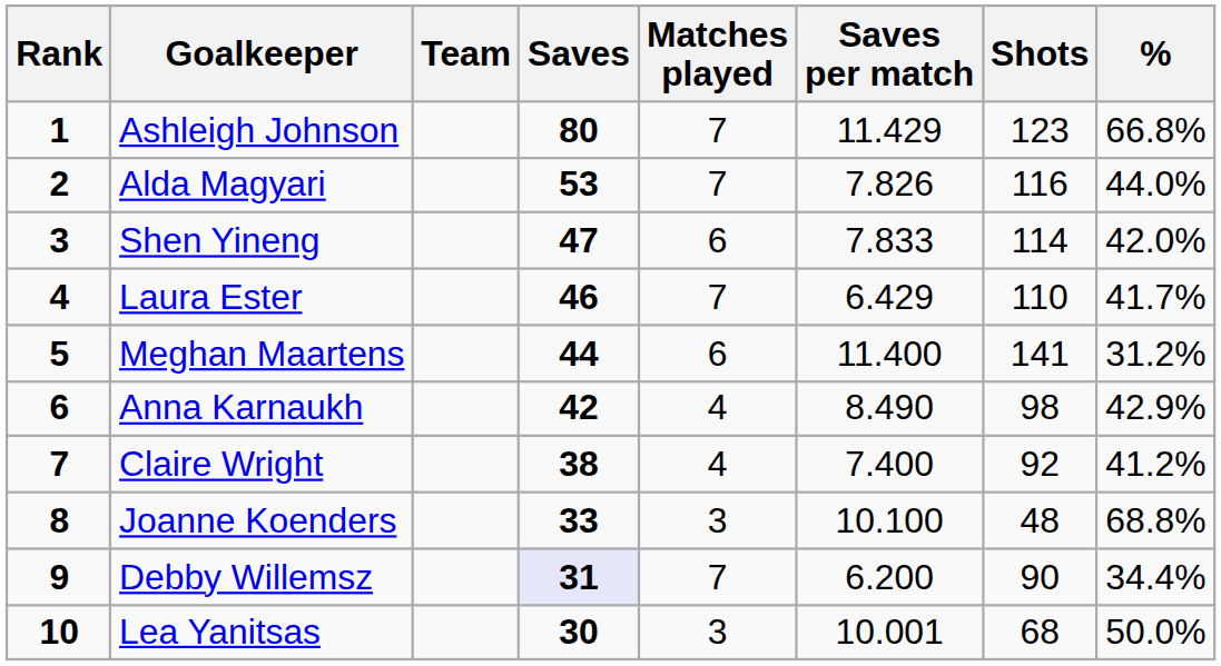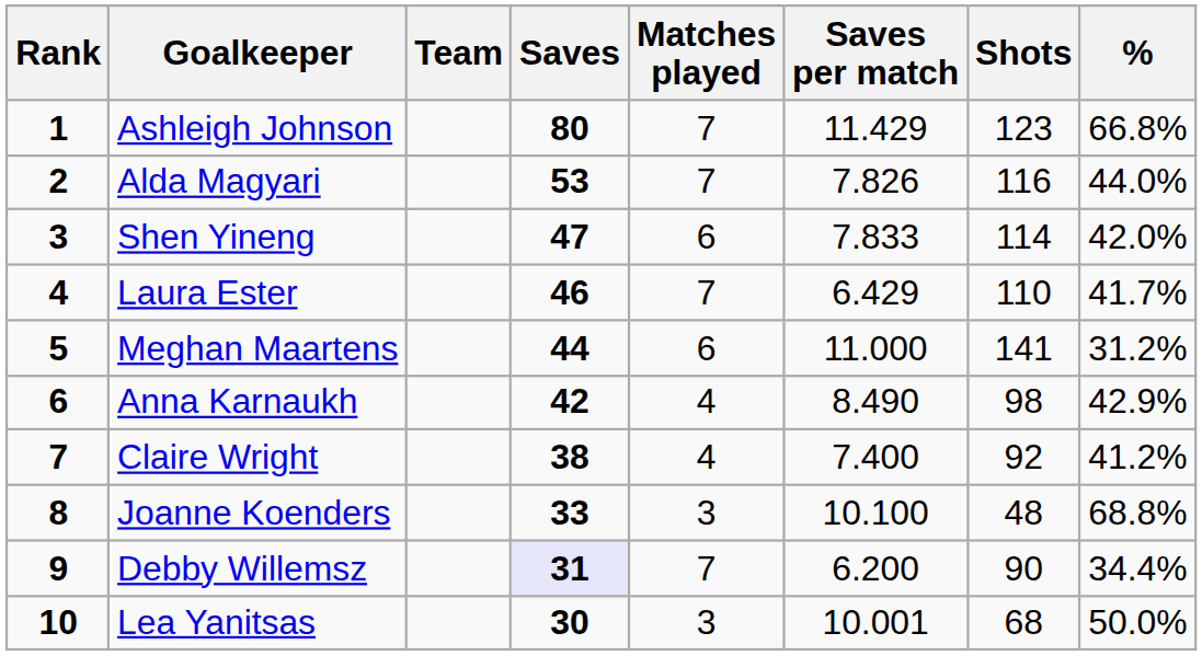 <table class="wikitable sortable" style="text-align: center; font-size: 90%; margin-left: 1em;">
 <tr>
 <th>Rank</th>
 <th>Goalkeeper</th>
 <th>Team</th>
 <th>Saves</th>
 <th>Matches<br>played</th>
 <th>Saves<br>per match</th>
 <th>Shots</th>
 <th>%</th>
 </tr>
 <tr>
 <td><strong>1</strong></td>
 <td style="text-align: left;" data-sort-value="Johnson, Ashleigh"><a href='#'>Ashleigh Johnson</a></td>
 <td style="text-align: left;"></td>
 <td><strong>80</strong></td>
 <td>7</td>
 <td>11.429</td>
 <td>123</td>
 <td>66.8%</td>
 </tr>
 <tr>
 <td><strong>2</strong></td>
 <td style="text-align: left;" data-sort-value="Magyari, Alda"><a href='#'>Alda Magyari</a></td>
 <td style="text-align: left;"></td>
 <td><strong>53</strong></td>
 <td>7</td>
 <td>7.826</td>
 <td>116</td>
 <td>44.0%</td>
 </tr>
 <tr>
 <td><strong>3</strong></td>
 <td style="text-align: left;" data-sort-value="Shen, Yineng"><a href='#'>Shen Yineng</a></td>
 <td style="text-align: left;"></td>
 <td><strong>47</strong></td>
 <td>6</td>
 <td>7.833</td>
 <td>114</td>
 <td>42.0%</td>
 </tr>
 <tr>
 <td><strong>4</strong></td>
 <td style="text-align: left;" data-sort-value="Ester, Laura"><a href='#'>Laura Ester</a></td>
 <td style="text-align: left;"></td>
 <td><strong>46</strong></td>
 <td>7</td>
 <td>6.429</td>
 <td>110</td>
 <td>41.7%</td>
 </tr>
 <tr>
 <td><strong>5</strong></td>
 <td style="text-align: left;" data-sort-value="Maartens, Meghan"><a href='#'>Meghan Maartens</a></td>
 <td style="text-align: left;"></td>
 <td><strong>44</strong></td>
 <td>6</td>
-<td>11.400</td>
+<td>11.000</td>
 <td>141</td>
 <td>31.2%</td>
 </tr>
 <tr>
 <td><strong>6</strong></td>
 <td style="text-align: left;" data-sort-value="Karnaukh, Anna"><a href='#'>Anna Karnaukh</a></td>
 <td style="text-align: left;"></td>
 <td><strong>42</strong></td>
 <td>4</td>
 <td>8.490</td>
 <td>98</td>
 <td>42.9%</td>
 </tr>
 <tr>
 <td><strong>7</strong></td>
 <td style="text-align: left;" data-sort-value="Wright, Claire"><a href='#'>Claire Wright</a></td>
 <td style="text-align: left;"></td>
 <td><strong>38</strong></td>
 <td>4</td>
 <td>7.400</td>
 <td>92</td>
 <td>41.2%</td>
 </tr>
 <tr>
 <td><strong>8</strong></td>
 <td style="text-align: left;" data-sort-value="Koenders, Joanne"><a href='#'>Joanne Koenders</a></td>
 <td style="text-align: left;"></td>
 <td><strong>33</strong></td>
 <td>3</td>
 <td>10.100</td>
 <td>48</td>
 <td>68.8%</td>
 </tr>
 <tr>
 <td><strong>9</strong></td>
 <td style="text-align: left;" data-sort-value="Willemsz, Debby"><a href='#'>Debby Willemsz</a></td>
 <td style="text-align: left;"></td>
 <td style="background: lavender;"><strong>31</strong></td>
 <td>7</td>
 <td>6.200</td>
 <td>90</td>
 <td>34.4%</td>
 </tr>
 <tr>
 <td><strong>10</strong></td>
 <td style="text-align: left;" data-sort-value="Yanitsas, Lea"><a href='#'>Lea Yanitsas</a></td>
 <td style="text-align: left;"></td>
 <td><strong>30</strong></td>
 <td>3</td>
 <td>10.001</td>
 <td>68</td>
 <td>50.0%</td>
 </tr>
 </table>
